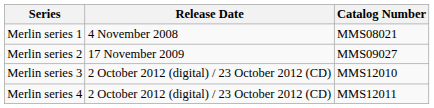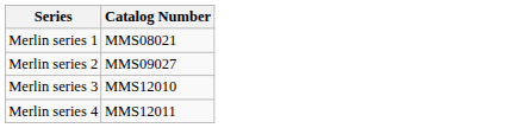 <table class="wikitable">
 <tr>
 <th>Series</th>
-<th>Release Date</th>
 <th>Catalog Number</th>
 </tr>
 <tr>
 <td>Merlin series 1</td>
-<td>4 November 2008</td>
 <td>MMS08021</td>
 </tr>
 <tr>
 <td>Merlin series 2</td>
-<td>17 November 2009</td>
 <td>MMS09027</td>
 </tr>
 <tr>
 <td>Merlin series 3</td>
-<td>2 October 2012 (digital) / 23 October 2012 (CD)</td>
 <td>MMS12010</td>
 </tr>
 <tr>
 <td>Merlin series 4</td>
-<td>2 October 2012 (digital) / 23 October 2012 (CD)</td>
 <td>MMS12011</td>
 </tr>
 </table>
